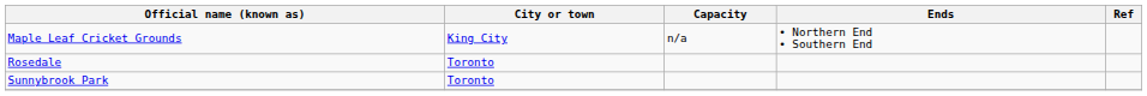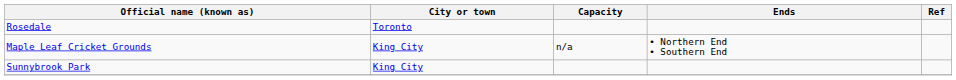 <table class="wikitable" style="font-size:95%;" width="100%">
 <tr>
 <th width=20%>Official name (known as)</th>
 <th width=10%>City or town</th>
 <th width=5%>Capacity</th>
 <th width=15%>Ends</th>
 <th width=1%>Ref</th>
 </tr>
 <tr>
+<td><a href='#'>Rosedale</a></td>
+<td><a href='#'>Toronto</a></td>
+<td></td>
+<td></td>
+<td></td>
+</tr>
+<tr>
 <td><a href='#'>Maple Leaf Cricket Grounds</a></td>
 <td><a href='#'>King City</a></td>
 <td>n/a</td>
 <td>• Northern End<br>• Southern End</td>
 <td></td>
 </tr>
 <tr>
-<td><a href='#'>Rosedale</a></td>
-<td><a href='#'>Toronto</a></td>
-<td></td>
-<td></td>
-<td></td>
-</tr>
-<tr>
 <td><a href='#'>Sunnybrook Park</a></td>
-<td><a href='#'>Toronto</a></td>
+<td><a href='#'>King City</a></td>
 <td></td>
 <td></td>
 <td></td>
 </tr>
 <tr>
 </tr>
 </table>
